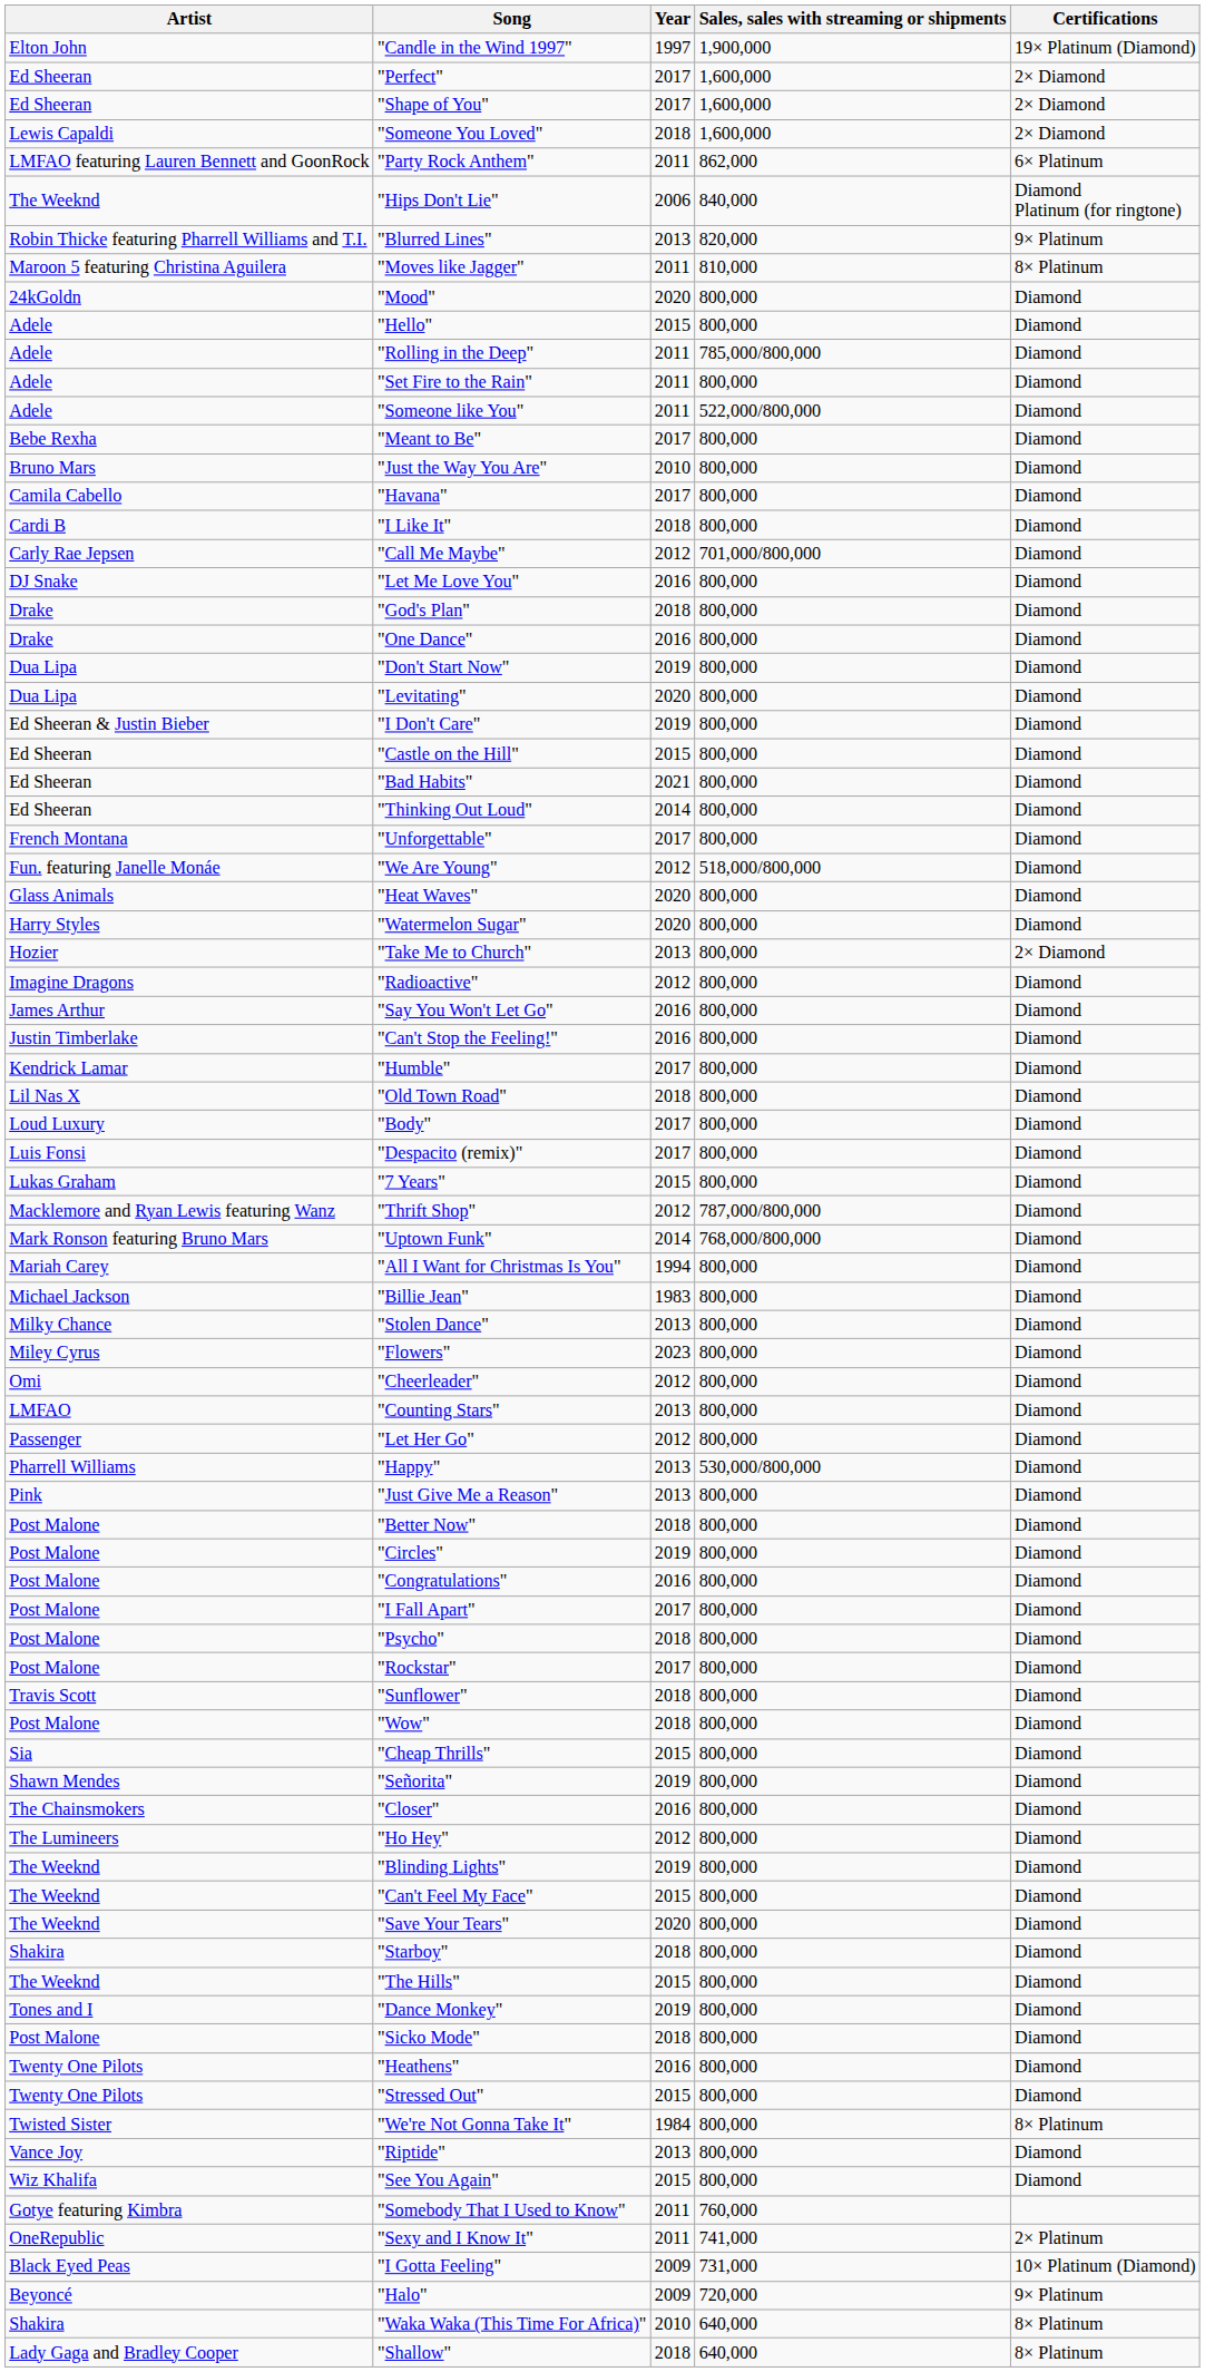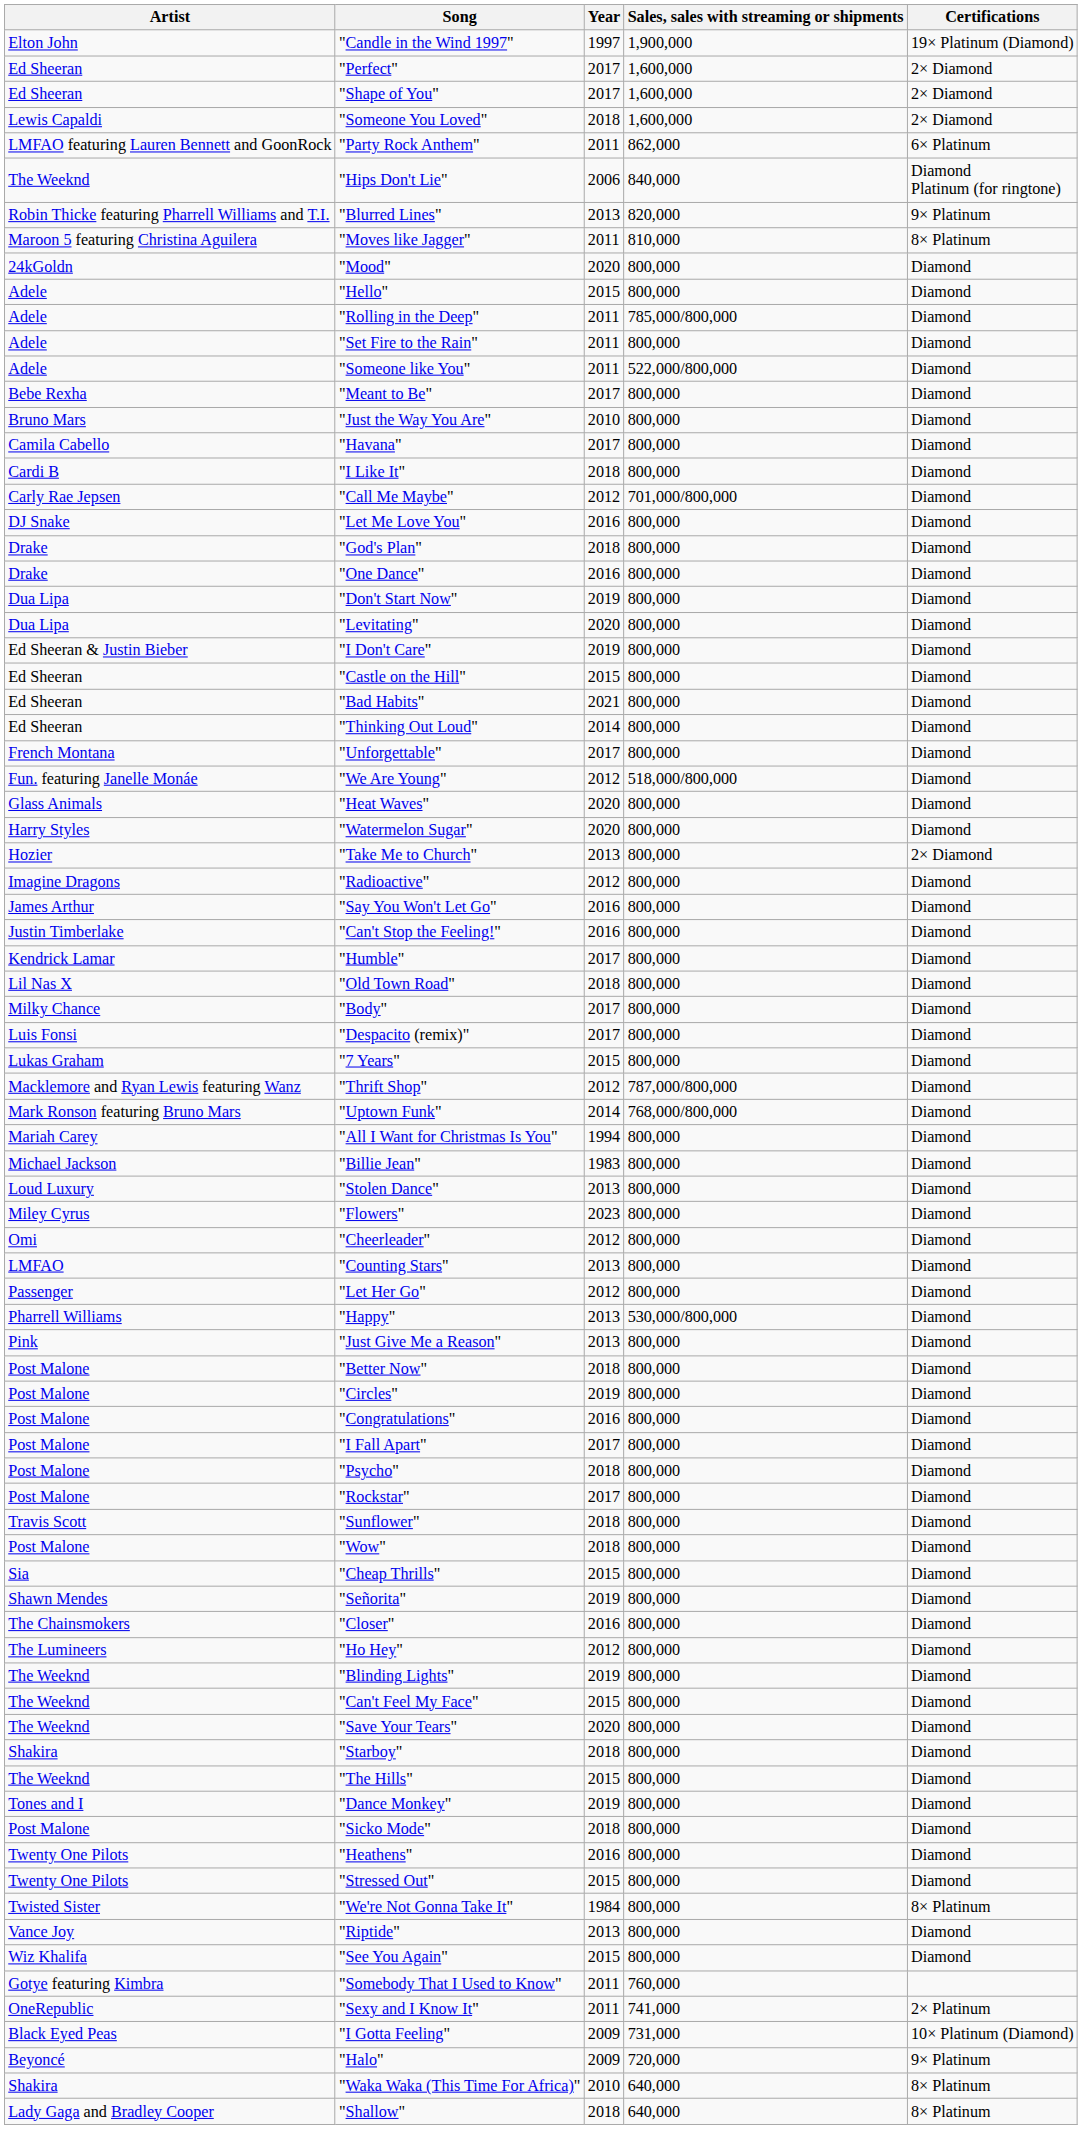 <table class="wikitable sortable">
 <tr>
 <th>Artist</th>
 <th>Song</th>
 <th>Year</th>
 <th>Sales, sales with streaming or shipments</th>
 <th>Certifications</th>
 </tr>
 <tr>
 <td><a href='#'>Elton John</a></td>
 <td>"<a href='#'>Candle in the Wind 1997</a>"</td>
 <td>1997</td>
 <td>1,900,000</td>
 <td>19× Platinum (Diamond)</td>
 </tr>
 <tr>
 <td><a href='#'>Ed Sheeran</a></td>
 <td>"<a href='#'>Perfect</a>"</td>
 <td>2017</td>
 <td>1,600,000</td>
 <td>2× Diamond</td>
 </tr>
 <tr>
 <td><a href='#'>Ed Sheeran</a></td>
 <td>"<a href='#'>Shape of You</a>"</td>
 <td>2017</td>
 <td>1,600,000</td>
 <td>2× Diamond</td>
 </tr>
 <tr>
 <td><a href='#'>Lewis Capaldi</a></td>
 <td>"<a href='#'>Someone You Loved</a>"</td>
 <td>2018</td>
 <td>1,600,000</td>
 <td>2× Diamond</td>
 </tr>
 <tr>
 <td><a href='#'>LMFAO</a> featuring <a href='#'>Lauren Bennett</a> and GoonRock</td>
 <td>"<a href='#'>Party Rock Anthem</a>"</td>
 <td>2011</td>
 <td>862,000</td>
 <td>6× Platinum</td>
 </tr>
 <tr>
 <td><a href='#'>The Weeknd</a></td>
 <td>"<a href='#'>Hips Don't Lie</a>"</td>
 <td>2006</td>
 <td>840,000</td>
 <td>Diamond<br> Platinum (for ringtone)</td>
 </tr>
 <tr>
 <td><a href='#'>Robin Thicke</a> featuring <a href='#'>Pharrell Williams</a> and <a href='#'>T.I.</a></td>
 <td>"<a href='#'>Blurred Lines</a>"</td>
 <td>2013</td>
 <td>820,000</td>
 <td>9× Platinum</td>
 </tr>
 <tr>
 <td><a href='#'>Maroon 5</a> featuring <a href='#'>Christina Aguilera</a></td>
 <td>"<a href='#'>Moves like Jagger</a>"</td>
 <td>2011</td>
 <td>810,000</td>
 <td>8× Platinum</td>
 </tr>
 <tr>
 <td><a href='#'>24kGoldn</a></td>
 <td>"<a href='#'>Mood</a>"</td>
 <td>2020</td>
 <td>800,000</td>
 <td>Diamond</td>
 </tr>
 <tr>
 <td><a href='#'>Adele</a></td>
 <td>"<a href='#'>Hello</a>"</td>
 <td>2015</td>
 <td>800,000</td>
 <td>Diamond</td>
 </tr>
 <tr>
 <td><a href='#'>Adele</a></td>
 <td>"<a href='#'>Rolling in the Deep</a>"</td>
 <td>2011</td>
 <td>785,000/800,000</td>
 <td>Diamond</td>
 </tr>
 <tr>
 <td><a href='#'>Adele</a></td>
 <td>"<a href='#'>Set Fire to the Rain</a>"</td>
 <td>2011</td>
 <td>800,000</td>
 <td>Diamond</td>
 </tr>
 <tr>
 <td><a href='#'>Adele</a></td>
 <td>"<a href='#'>Someone like You</a>"</td>
 <td>2011</td>
 <td>522,000/800,000</td>
 <td>Diamond</td>
 </tr>
 <tr>
 <td><a href='#'>Bebe Rexha</a></td>
 <td>"<a href='#'>Meant to Be</a>"</td>
 <td>2017</td>
 <td>800,000</td>
 <td>Diamond</td>
 </tr>
 <tr>
 <td><a href='#'>Bruno Mars</a></td>
 <td>"<a href='#'>Just the Way You Are</a>"</td>
 <td>2010</td>
 <td>800,000</td>
 <td>Diamond</td>
 </tr>
 <tr>
 <td><a href='#'>Camila Cabello</a></td>
 <td>"<a href='#'>Havana</a>"</td>
 <td>2017</td>
 <td>800,000</td>
 <td>Diamond</td>
 </tr>
 <tr>
 <td><a href='#'>Cardi B</a></td>
 <td>"<a href='#'>I Like It</a>"</td>
 <td>2018</td>
 <td>800,000</td>
 <td>Diamond</td>
 </tr>
 <tr>
 <td><a href='#'>Carly Rae Jepsen</a></td>
 <td>"<a href='#'>Call Me Maybe</a>"</td>
 <td>2012</td>
 <td>701,000/800,000</td>
 <td>Diamond</td>
 </tr>
 <tr>
 <td><a href='#'>DJ Snake</a></td>
 <td>"<a href='#'>Let Me Love You</a>"</td>
 <td>2016</td>
 <td>800,000</td>
 <td>Diamond</td>
 </tr>
 <tr>
 <td><a href='#'>Drake</a></td>
 <td>"<a href='#'>God's Plan</a>"</td>
 <td>2018</td>
 <td>800,000</td>
 <td>Diamond</td>
 </tr>
 <tr>
 <td><a href='#'>Drake</a></td>
 <td>"<a href='#'>One Dance</a>"</td>
 <td>2016</td>
 <td>800,000</td>
 <td>Diamond</td>
 </tr>
 <tr>
 <td><a href='#'>Dua Lipa</a></td>
 <td>"<a href='#'>Don't Start Now</a>"</td>
 <td>2019</td>
 <td>800,000</td>
 <td>Diamond</td>
 </tr>
 <tr>
 <td><a href='#'>Dua Lipa</a></td>
 <td>"<a href='#'>Levitating</a>"</td>
 <td>2020</td>
 <td>800,000</td>
 <td>Diamond</td>
 </tr>
 <tr>
 <td>Ed Sheeran & <a href='#'>Justin Bieber</a></td>
 <td>"<a href='#'>I Don't Care</a>"</td>
 <td>2019</td>
 <td>800,000</td>
 <td>Diamond</td>
 </tr>
 <tr>
 <td>Ed Sheeran</td>
 <td>"<a href='#'>Castle on the Hill</a>"</td>
 <td>2015</td>
 <td>800,000</td>
 <td>Diamond</td>
 </tr>
 <tr>
 <td>Ed Sheeran</td>
 <td>"<a href='#'>Bad Habits</a>"</td>
 <td>2021</td>
 <td>800,000</td>
 <td>Diamond</td>
 </tr>
 <tr>
 <td>Ed Sheeran</td>
 <td>"<a href='#'>Thinking Out Loud</a>"</td>
 <td>2014</td>
 <td>800,000</td>
 <td>Diamond</td>
 </tr>
 <tr>
 <td><a href='#'>French Montana</a></td>
 <td>"<a href='#'>Unforgettable</a>"</td>
 <td>2017</td>
 <td>800,000</td>
 <td>Diamond</td>
 </tr>
 <tr>
 <td><a href='#'>Fun.</a> featuring <a href='#'>Janelle Monáe</a></td>
 <td>"<a href='#'>We Are Young</a>"</td>
 <td>2012</td>
 <td>518,000/800,000</td>
 <td>Diamond</td>
 </tr>
 <tr>
 <td><a href='#'>Glass Animals</a></td>
 <td>"<a href='#'>Heat Waves</a>"</td>
 <td>2020</td>
 <td>800,000</td>
 <td>Diamond</td>
 </tr>
 <tr>
 <td><a href='#'>Harry Styles</a></td>
 <td>"<a href='#'>Watermelon Sugar</a>"</td>
 <td>2020</td>
 <td>800,000</td>
 <td>Diamond</td>
 </tr>
 <tr>
 <td><a href='#'>Hozier</a></td>
 <td>"<a href='#'>Take Me to Church</a>"</td>
 <td>2013</td>
 <td>800,000</td>
 <td>2× Diamond</td>
 </tr>
 <tr>
 <td><a href='#'>Imagine Dragons</a></td>
 <td>"<a href='#'>Radioactive</a>"</td>
 <td>2012</td>
 <td>800,000</td>
 <td>Diamond</td>
 </tr>
 <tr>
 <td><a href='#'>James Arthur</a></td>
 <td>"<a href='#'>Say You Won't Let Go</a>"</td>
 <td>2016</td>
 <td>800,000</td>
 <td>Diamond</td>
 </tr>
 <tr>
 <td><a href='#'>Justin Timberlake</a></td>
 <td>"<a href='#'>Can't Stop the Feeling!</a>"</td>
 <td>2016</td>
 <td>800,000</td>
 <td>Diamond</td>
 </tr>
 <tr>
 <td><a href='#'>Kendrick Lamar</a></td>
 <td>"<a href='#'>Humble</a>"</td>
 <td>2017</td>
 <td>800,000</td>
 <td>Diamond</td>
 </tr>
 <tr>
 <td><a href='#'>Lil Nas X</a></td>
 <td>"<a href='#'>Old Town Road</a>"</td>
 <td>2018</td>
 <td>800,000</td>
 <td>Diamond</td>
 </tr>
 <tr>
-<td><a href='#'>Loud Luxury</a></td>
+<td><a href='#'>Milky Chance</a></td>
 <td>"<a href='#'>Body</a>"</td>
 <td>2017</td>
 <td>800,000</td>
 <td>Diamond</td>
 </tr>
 <tr>
 <td><a href='#'>Luis Fonsi</a></td>
 <td>"<a href='#'>Despacito</a> (remix)"</td>
 <td>2017</td>
 <td>800,000</td>
 <td>Diamond</td>
 </tr>
 <tr>
 <td><a href='#'>Lukas Graham</a></td>
 <td>"<a href='#'>7 Years</a>"</td>
 <td>2015</td>
 <td>800,000</td>
 <td>Diamond</td>
 </tr>
 <tr>
 <td><a href='#'>Macklemore</a> and <a href='#'>Ryan Lewis</a> featuring <a href='#'>Wanz</a></td>
 <td>"<a href='#'>Thrift Shop</a>"</td>
 <td>2012</td>
 <td>787,000/800,000</td>
 <td>Diamond</td>
 </tr>
 <tr>
 <td><a href='#'>Mark Ronson</a> featuring <a href='#'>Bruno Mars</a></td>
 <td>"<a href='#'>Uptown Funk</a>"</td>
 <td>2014</td>
 <td>768,000/800,000</td>
 <td>Diamond</td>
 </tr>
 <tr>
 <td><a href='#'>Mariah Carey</a></td>
 <td>"<a href='#'>All I Want for Christmas Is You</a>"</td>
 <td>1994</td>
 <td>800,000</td>
 <td>Diamond</td>
 </tr>
 <tr>
 <td><a href='#'>Michael Jackson</a></td>
 <td>"<a href='#'>Billie Jean</a>"</td>
 <td>1983</td>
 <td>800,000</td>
 <td>Diamond</td>
 </tr>
 <tr>
-<td><a href='#'>Milky Chance</a></td>
+<td><a href='#'>Loud Luxury</a></td>
 <td>"<a href='#'>Stolen Dance</a>"</td>
 <td>2013</td>
 <td>800,000</td>
 <td>Diamond</td>
 </tr>
 <tr>
 <td><a href='#'>Miley Cyrus</a></td>
 <td>"<a href='#'>Flowers</a>"</td>
 <td>2023</td>
 <td>800,000</td>
 <td>Diamond</td>
 </tr>
 <tr>
 <td><a href='#'>Omi</a></td>
 <td>"<a href='#'>Cheerleader</a>"</td>
 <td>2012</td>
 <td>800,000</td>
 <td>Diamond</td>
 </tr>
 <tr>
 <td><a href='#'>LMFAO</a></td>
 <td>"<a href='#'>Counting Stars</a>"</td>
 <td>2013</td>
 <td>800,000</td>
 <td>Diamond</td>
 </tr>
 <tr>
 <td><a href='#'>Passenger</a></td>
 <td>"<a href='#'>Let Her Go</a>"</td>
 <td>2012</td>
 <td>800,000</td>
 <td>Diamond</td>
 </tr>
 <tr>
 <td><a href='#'>Pharrell Williams</a></td>
 <td>"<a href='#'>Happy</a>"</td>
 <td>2013</td>
 <td>530,000/800,000</td>
 <td>Diamond</td>
 </tr>
 <tr>
 <td><a href='#'>Pink</a></td>
 <td>"<a href='#'>Just Give Me a Reason</a>"</td>
 <td>2013</td>
 <td>800,000</td>
 <td>Diamond</td>
 </tr>
 <tr>
 <td><a href='#'>Post Malone</a></td>
 <td>"<a href='#'>Better Now</a>"</td>
 <td>2018</td>
 <td>800,000</td>
 <td>Diamond</td>
 </tr>
 <tr>
 <td><a href='#'>Post Malone</a></td>
 <td>"<a href='#'>Circles</a>"</td>
 <td>2019</td>
 <td>800,000</td>
 <td>Diamond</td>
 </tr>
 <tr>
 <td><a href='#'>Post Malone</a></td>
 <td>"<a href='#'>Congratulations</a>"</td>
 <td>2016</td>
 <td>800,000</td>
 <td>Diamond</td>
 </tr>
 <tr>
 <td><a href='#'>Post Malone</a></td>
 <td>"<a href='#'>I Fall Apart</a>"</td>
 <td>2017</td>
 <td>800,000</td>
 <td>Diamond</td>
 </tr>
 <tr>
 <td><a href='#'>Post Malone</a></td>
 <td>"<a href='#'>Psycho</a>"</td>
 <td>2018</td>
 <td>800,000</td>
 <td>Diamond</td>
 </tr>
 <tr>
 <td><a href='#'>Post Malone</a></td>
 <td>"<a href='#'>Rockstar</a>"</td>
 <td>2017</td>
 <td>800,000</td>
 <td>Diamond</td>
 </tr>
 <tr>
 <td><a href='#'>Travis Scott</a></td>
 <td>"<a href='#'>Sunflower</a>"</td>
 <td>2018</td>
 <td>800,000</td>
 <td>Diamond</td>
 </tr>
 <tr>
 <td><a href='#'>Post Malone</a></td>
 <td>"<a href='#'>Wow</a>"</td>
 <td>2018</td>
 <td>800,000</td>
 <td>Diamond</td>
 </tr>
 <tr>
 <td><a href='#'>Sia</a></td>
 <td>"<a href='#'>Cheap Thrills</a>"</td>
 <td>2015</td>
 <td>800,000</td>
 <td>Diamond</td>
 </tr>
 <tr>
 <td><a href='#'>Shawn Mendes</a></td>
 <td>"<a href='#'>Señorita</a>"</td>
 <td>2019</td>
 <td>800,000</td>
 <td>Diamond</td>
 </tr>
 <tr>
 <td><a href='#'>The Chainsmokers</a></td>
 <td>"<a href='#'>Closer</a>"</td>
 <td>2016</td>
 <td>800,000</td>
 <td>Diamond</td>
 </tr>
 <tr>
 <td><a href='#'>The Lumineers</a></td>
 <td>"<a href='#'>Ho Hey</a>"</td>
 <td>2012</td>
 <td>800,000</td>
 <td>Diamond</td>
 </tr>
 <tr>
 <td><a href='#'>The Weeknd</a></td>
 <td>"<a href='#'>Blinding Lights</a>"</td>
 <td>2019</td>
 <td>800,000</td>
 <td>Diamond</td>
 </tr>
 <tr>
 <td><a href='#'>The Weeknd</a></td>
 <td>"<a href='#'>Can't Feel My Face</a>"</td>
 <td>2015</td>
 <td>800,000</td>
 <td>Diamond</td>
 </tr>
 <tr>
 <td><a href='#'>The Weeknd</a></td>
 <td>"<a href='#'>Save Your Tears</a>"</td>
 <td>2020</td>
 <td>800,000</td>
 <td>Diamond</td>
 </tr>
 <tr>
 <td><a href='#'>Shakira</a></td>
 <td>"<a href='#'>Starboy</a>"</td>
 <td>2018</td>
 <td>800,000</td>
 <td>Diamond</td>
 </tr>
 <tr>
 <td><a href='#'>The Weeknd</a></td>
 <td>"<a href='#'>The Hills</a>"</td>
 <td>2015</td>
 <td>800,000</td>
 <td>Diamond</td>
 </tr>
 <tr>
 <td><a href='#'>Tones and I</a></td>
 <td>"<a href='#'>Dance Monkey</a>"</td>
 <td>2019</td>
 <td>800,000</td>
 <td>Diamond</td>
 </tr>
 <tr>
 <td><a href='#'>Post Malone</a></td>
 <td>"<a href='#'>Sicko Mode</a>"</td>
 <td>2018</td>
 <td>800,000</td>
 <td>Diamond</td>
 </tr>
 <tr>
 <td><a href='#'>Twenty One Pilots</a></td>
 <td>"<a href='#'>Heathens</a>"</td>
 <td>2016</td>
 <td>800,000</td>
 <td>Diamond</td>
 </tr>
 <tr>
 <td><a href='#'>Twenty One Pilots</a></td>
 <td>"<a href='#'>Stressed Out</a>"</td>
 <td>2015</td>
 <td>800,000</td>
 <td>Diamond</td>
 </tr>
 <tr>
 <td><a href='#'>Twisted Sister</a></td>
 <td>"<a href='#'>We're Not Gonna Take It</a>"</td>
 <td>1984</td>
 <td>800,000</td>
 <td>8× Platinum</td>
 </tr>
 <tr>
 <td><a href='#'>Vance Joy</a></td>
 <td>"<a href='#'>Riptide</a>"</td>
 <td>2013</td>
 <td>800,000</td>
 <td>Diamond</td>
 </tr>
 <tr>
 <td><a href='#'>Wiz Khalifa</a></td>
 <td>"<a href='#'>See You Again</a>"</td>
 <td>2015</td>
 <td>800,000</td>
 <td>Diamond</td>
 </tr>
 <tr>
 <td><a href='#'>Gotye</a> featuring <a href='#'>Kimbra</a></td>
 <td>"<a href='#'>Somebody That I Used to Know</a>"</td>
 <td>2011</td>
 <td>760,000</td>
 <td></td>
 </tr>
 <tr>
 <td><a href='#'>OneRepublic</a></td>
 <td>"<a href='#'>Sexy and I Know It</a>"</td>
 <td>2011</td>
 <td>741,000</td>
 <td>2× Platinum</td>
 </tr>
 <tr>
 <td><a href='#'>Black Eyed Peas</a></td>
 <td>"<a href='#'>I Gotta Feeling</a>"</td>
 <td>2009</td>
 <td>731,000</td>
 <td>10× Platinum (Diamond)</td>
 </tr>
 <tr>
 <td><a href='#'>Beyoncé</a></td>
 <td>"<a href='#'>Halo</a>"</td>
 <td>2009</td>
 <td>720,000</td>
 <td>9× Platinum</td>
 </tr>
 <tr>
 <td><a href='#'>Shakira</a></td>
 <td>"<a href='#'>Waka Waka (This Time For Africa)</a>"</td>
 <td>2010</td>
 <td>640,000</td>
 <td>8× Platinum</td>
 </tr>
 <tr>
 <td><a href='#'>Lady Gaga</a> and <a href='#'>Bradley Cooper</a></td>
 <td>"<a href='#'>Shallow</a>"</td>
 <td>2018</td>
 <td>640,000</td>
 <td>8× Platinum</td>
 </tr>
 </table>
